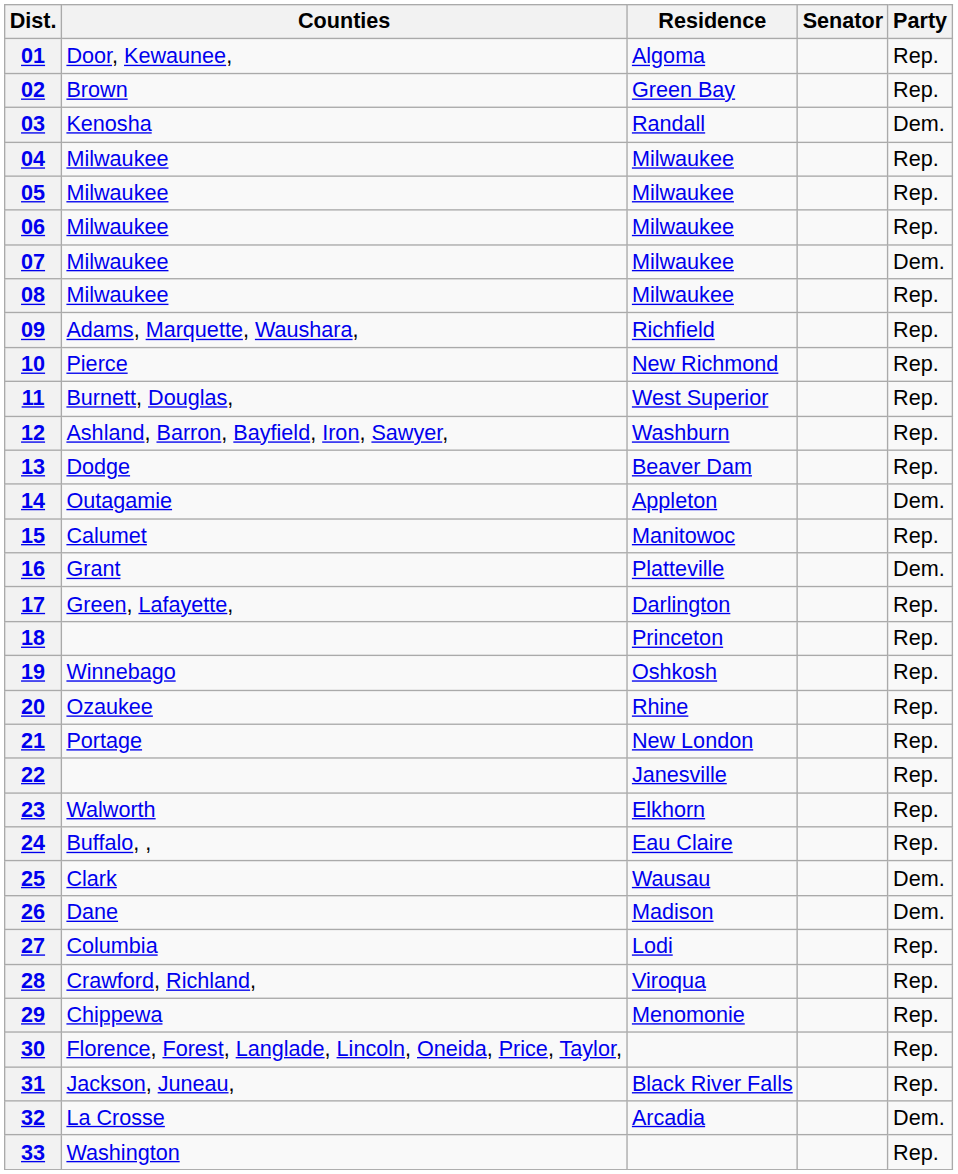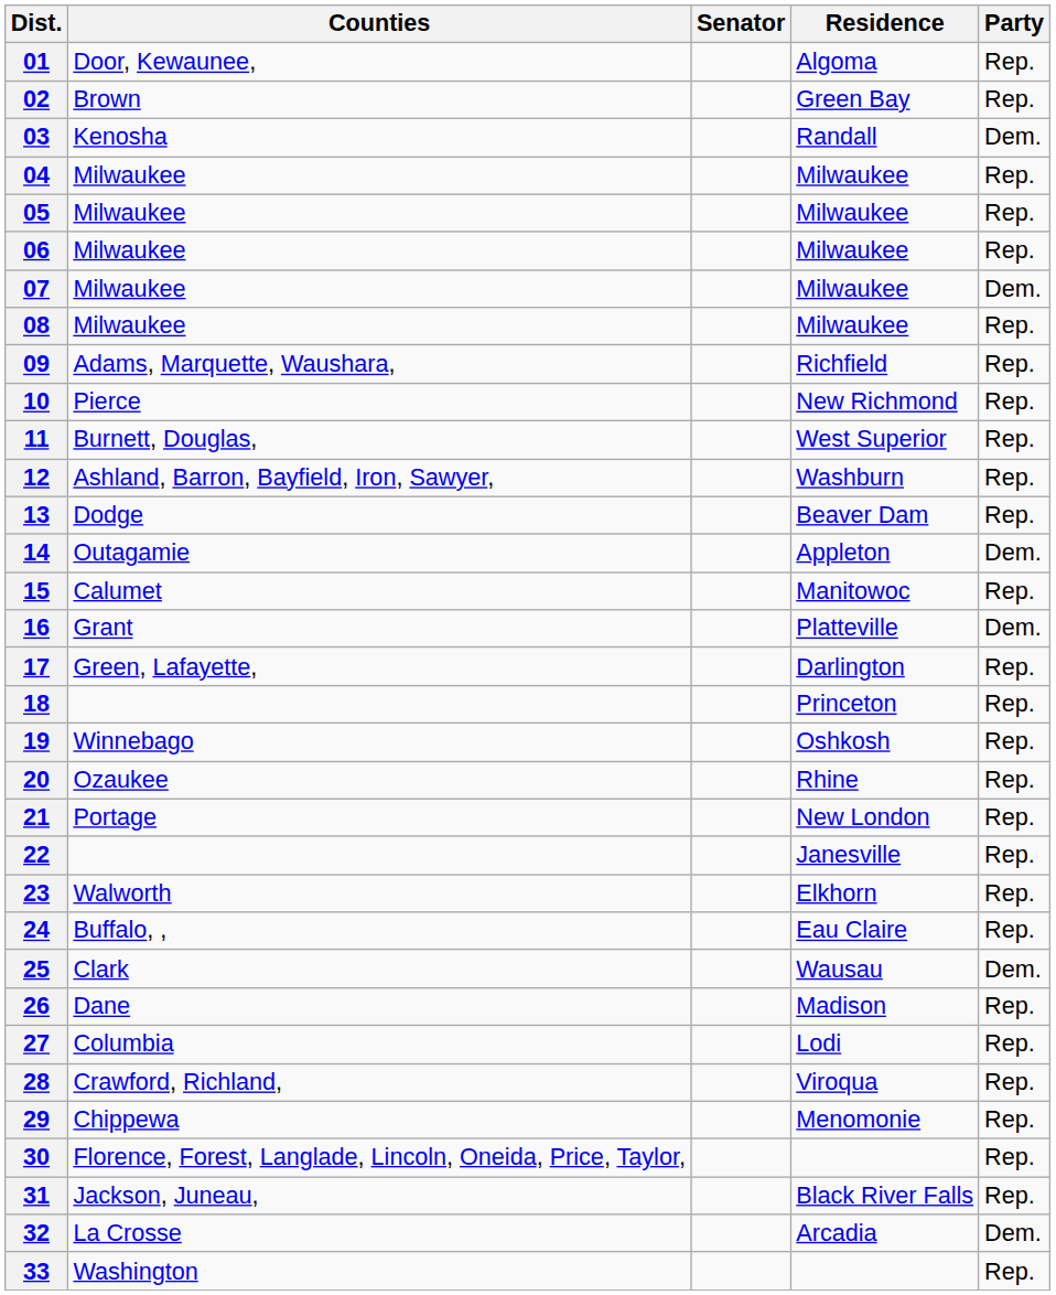 <table class="wikitable sortable">
 <tr>
 <th>Dist.</th>
 <th>Counties</th>
+<th>Senator</th>
 <th>Residence</th>
-<th>Senator</th>
 <th>Party</th>
 </tr>
 <tr>
 <th><a href='#'>01</a></th>
 <td><a href='#'>Door</a>, <a href='#'>Kewaunee</a>, </td>
+<td></td>
 <td><a href='#'>Algoma</a></td>
-<td></td>
 <td>Rep.</td>
 </tr>
 <tr>
 <th><a href='#'>02</a></th>
 <td><a href='#'>Brown</a> </td>
+<td></td>
 <td><a href='#'>Green Bay</a></td>
-<td></td>
 <td>Rep.</td>
 </tr>
 <tr>
 <th><a href='#'>03</a></th>
 <td><a href='#'>Kenosha</a> </td>
+<td></td>
 <td><a href='#'>Randall</a></td>
-<td></td>
 <td>Dem.</td>
 </tr>
 <tr>
 <th><a href='#'>04</a></th>
 <td><a href='#'>Milwaukee</a> </td>
+<td></td>
 <td><a href='#'>Milwaukee</a></td>
-<td></td>
 <td>Rep.</td>
 </tr>
 <tr>
 <th><a href='#'>05</a></th>
 <td><a href='#'>Milwaukee</a> </td>
+<td></td>
 <td><a href='#'>Milwaukee</a></td>
-<td></td>
 <td>Rep.</td>
 </tr>
 <tr>
 <th><a href='#'>06</a></th>
 <td><a href='#'>Milwaukee</a> </td>
+<td></td>
 <td><a href='#'>Milwaukee</a></td>
-<td></td>
 <td>Rep.</td>
 </tr>
 <tr>
 <th><a href='#'>07</a></th>
 <td><a href='#'>Milwaukee</a> </td>
+<td></td>
 <td><a href='#'>Milwaukee</a></td>
-<td></td>
 <td>Dem.</td>
 </tr>
 <tr>
 <th><a href='#'>08</a></th>
 <td><a href='#'>Milwaukee</a> </td>
+<td></td>
 <td><a href='#'>Milwaukee</a></td>
-<td></td>
 <td>Rep.</td>
 </tr>
 <tr>
 <th><a href='#'>09</a></th>
 <td><a href='#'>Adams</a>, <a href='#'>Marquette</a>, <a href='#'>Waushara</a>, </td>
+<td> </td>
 <td><a href='#'>Richfield</a></td>
-<td> </td>
 <td>Rep.</td>
 </tr>
 <tr>
 <th><a href='#'>10</a></th>
 <td><a href='#'>Pierce</a> </td>
+<td></td>
 <td><a href='#'>New Richmond</a></td>
-<td></td>
 <td>Rep.</td>
 </tr>
 <tr>
 <th><a href='#'>11</a></th>
 <td><a href='#'>Burnett</a>, <a href='#'>Douglas</a>, </td>
+<td></td>
 <td><a href='#'>West Superior</a></td>
-<td></td>
 <td>Rep.</td>
 </tr>
 <tr>
 <th><a href='#'>12</a></th>
 <td><a href='#'>Ashland</a>, <a href='#'>Barron</a>, <a href='#'>Bayfield</a>, <a href='#'>Iron</a>, <a href='#'>Sawyer</a>, </td>
+<td></td>
 <td><a href='#'>Washburn</a></td>
-<td></td>
 <td>Rep.</td>
 </tr>
 <tr>
 <th><a href='#'>13</a></th>
 <td><a href='#'>Dodge</a></td>
+<td></td>
 <td><a href='#'>Beaver Dam</a></td>
-<td></td>
 <td>Rep.</td>
 </tr>
 <tr>
 <th><a href='#'>14</a></th>
 <td><a href='#'>Outagamie</a> </td>
+<td></td>
 <td><a href='#'>Appleton</a></td>
-<td></td>
 <td>Dem.</td>
 </tr>
 <tr>
 <th><a href='#'>15</a></th>
 <td><a href='#'>Calumet</a> </td>
+<td></td>
 <td><a href='#'>Manitowoc</a></td>
-<td></td>
 <td>Rep.</td>
 </tr>
 <tr>
 <th><a href='#'>16</a></th>
 <td><a href='#'>Grant</a> </td>
+<td></td>
 <td><a href='#'>Platteville</a></td>
-<td></td>
 <td>Dem.</td>
 </tr>
 <tr>
 <th><a href='#'>17</a></th>
 <td><a href='#'>Green</a>, <a href='#'>Lafayette</a>, </td>
+<td></td>
 <td><a href='#'>Darlington</a></td>
-<td></td>
 <td>Rep.</td>
 </tr>
 <tr>
 <th><a href='#'>18</a></th>
 <td> </td>
+<td></td>
 <td><a href='#'>Princeton</a></td>
-<td></td>
 <td>Rep.</td>
 </tr>
 <tr>
 <th><a href='#'>19</a></th>
 <td><a href='#'>Winnebago</a></td>
+<td></td>
 <td><a href='#'>Oshkosh</a></td>
-<td></td>
 <td>Rep.</td>
 </tr>
 <tr>
 <th><a href='#'>20</a></th>
 <td><a href='#'>Ozaukee</a> </td>
+<td></td>
 <td><a href='#'>Rhine</a></td>
-<td></td>
 <td>Rep.</td>
 </tr>
 <tr>
 <th><a href='#'>21</a></th>
 <td><a href='#'>Portage</a> </td>
+<td></td>
 <td><a href='#'>New London</a></td>
-<td></td>
 <td>Rep.</td>
 </tr>
 <tr>
 <th><a href='#'>22</a></th>
 <td> </td>
+<td></td>
 <td><a href='#'>Janesville</a></td>
-<td></td>
 <td>Rep.</td>
 </tr>
 <tr>
 <th><a href='#'>23</a></th>
 <td><a href='#'>Walworth</a> </td>
+<td></td>
 <td><a href='#'>Elkhorn</a></td>
-<td></td>
 <td>Rep.</td>
 </tr>
 <tr>
 <th><a href='#'>24</a></th>
 <td><a href='#'>Buffalo</a>, , </td>
+<td></td>
 <td><a href='#'>Eau Claire</a></td>
-<td></td>
 <td>Rep.</td>
 </tr>
 <tr>
 <th><a href='#'>25</a></th>
 <td><a href='#'>Clark</a> </td>
+<td></td>
 <td><a href='#'>Wausau</a></td>
-<td></td>
 <td>Dem.</td>
 </tr>
 <tr>
 <th><a href='#'>26</a></th>
 <td><a href='#'>Dane</a></td>
+<td></td>
 <td><a href='#'>Madison</a></td>
-<td></td>
-<td>Dem.</td>
+<td>Rep.</td>
 </tr>
 <tr>
 <th><a href='#'>27</a></th>
 <td><a href='#'>Columbia</a> </td>
+<td></td>
 <td><a href='#'>Lodi</a></td>
-<td></td>
 <td>Rep.</td>
 </tr>
 <tr>
 <th><a href='#'>28</a></th>
 <td><a href='#'>Crawford</a>, <a href='#'>Richland</a>, </td>
+<td></td>
 <td><a href='#'>Viroqua</a></td>
-<td></td>
 <td>Rep.</td>
 </tr>
 <tr>
 <th><a href='#'>29</a></th>
 <td><a href='#'>Chippewa</a> </td>
+<td></td>
 <td><a href='#'>Menomonie</a></td>
-<td></td>
 <td>Rep.</td>
 </tr>
 <tr>
 <th><a href='#'>30</a></th>
 <td><a href='#'>Florence</a>, <a href='#'>Forest</a>, <a href='#'>Langlade</a>, <a href='#'>Lincoln</a>, <a href='#'>Oneida</a>, <a href='#'>Price</a>, <a href='#'>Taylor</a>, </td>
 <td></td>
 <td></td>
 <td>Rep.</td>
 </tr>
 <tr>
 <th><a href='#'>31</a></th>
 <td><a href='#'>Jackson</a>, <a href='#'>Juneau</a>, </td>
+<td></td>
 <td><a href='#'>Black River Falls</a></td>
-<td></td>
 <td>Rep.</td>
 </tr>
 <tr>
 <th><a href='#'>32</a></th>
 <td><a href='#'>La Crosse</a> </td>
+<td></td>
 <td><a href='#'>Arcadia</a></td>
-<td></td>
 <td>Dem.</td>
 </tr>
 <tr>
 <th><a href='#'>33</a></th>
 <td><a href='#'>Washington</a> </td>
 <td></td>
 <td></td>
 <td>Rep.</td>
 </tr>
 </table>
